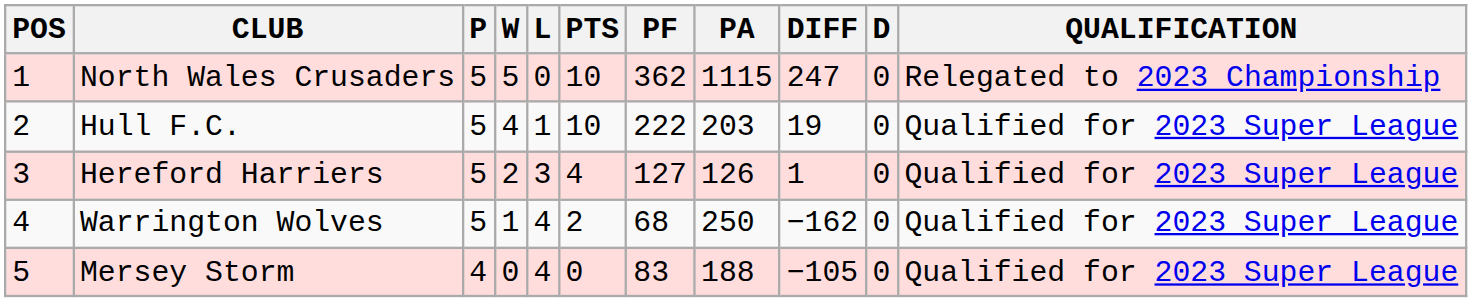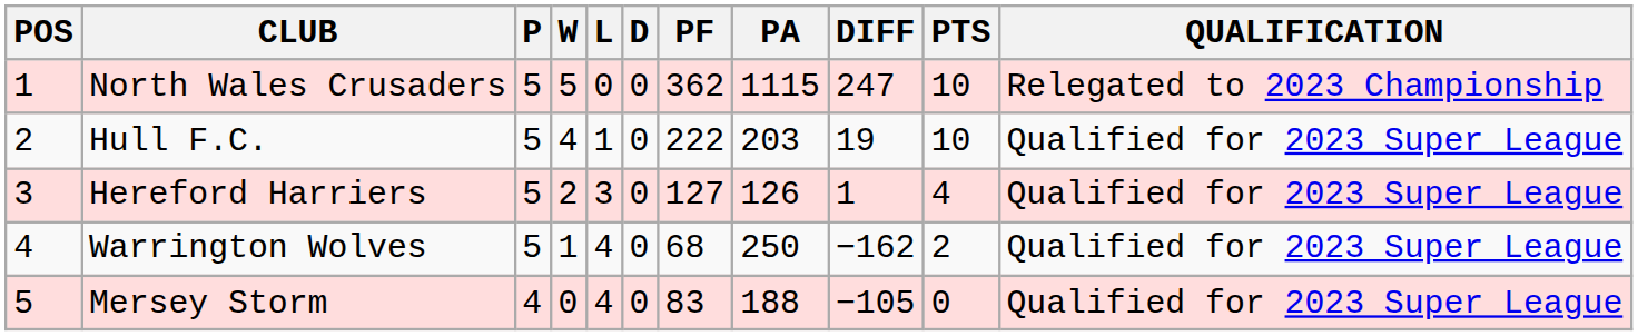 <table class="wikitable defaultcenter col2left">
 <tr>
 <th>POS</th>
 <th>CLUB</th>
 <th>P</th>
 <th>W</th>
 <th>L</th>
-<th>PTS</th>
+<th>D</th>
 <th>PF</th>
 <th>PA</th>
 <th>DIFF</th>
-<th>D</th>
+<th>PTS</th>
 <th>QUALIFICATION</th>
 </tr>
 <tr style="background:#ffdddd;">
 <td>1</td>
 <td> North Wales Crusaders</td>
 <td>5</td>
 <td>5</td>
 <td>0</td>
-<td>10</td>
+<td>0</td>
 <td>362</td>
 <td>1115</td>
 <td>247</td>
-<td>0</td>
+<td>10</td>
 <td>Relegated to <a href='#'>2023 Championship</a></td>
 </tr>
 <tr>
 <td>2</td>
 <td> Hull F.C.</td>
 <td>5</td>
 <td>4</td>
 <td>1</td>
-<td>10</td>
+<td>0</td>
 <td>222</td>
 <td>203</td>
 <td>19</td>
-<td>0</td>
+<td>10</td>
 <td>Qualified for <a href='#'>2023 Super League</a></td>
 </tr>
 <tr style="background:#ffdddd;">
 <td>3</td>
 <td>Hereford Harriers</td>
 <td>5</td>
 <td>2</td>
 <td>3</td>
-<td>4</td>
+<td>0</td>
 <td>127</td>
 <td>126</td>
 <td>1</td>
-<td>0</td>
+<td>4</td>
 <td>Qualified for <a href='#'>2023 Super League</a></td>
 </tr>
 <tr>
 <td>4</td>
 <td> Warrington Wolves</td>
 <td>5</td>
 <td>1</td>
 <td>4</td>
-<td>2</td>
+<td>0</td>
 <td>68</td>
 <td>250</td>
 <td>−162</td>
-<td>0</td>
+<td>2</td>
 <td>Qualified for <a href='#'>2023 Super League</a></td>
 </tr>
 <tr style="background:#ffdddd;">
 <td>5</td>
 <td>Mersey Storm</td>
 <td>4</td>
 <td>0</td>
 <td>4</td>
 <td>0</td>
 <td>83</td>
 <td>188</td>
 <td>−105</td>
 <td>0</td>
 <td>Qualified for <a href='#'>2023 Super League</a></td>
 </tr>
 </table>
